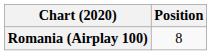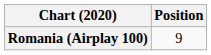 <table class="wikitable plainrowheaders" style="text-align:center">
 <tr>
 <th scope="col">Chart (2020)</th>
 <th scope="col">Position</th>
 </tr>
 <tr>
 <th scope="row">Romania (Airplay 100)</th>
-<td>8</td>
+<td>9</td>
 </tr>
 </table>
